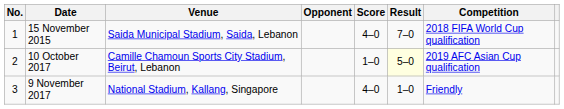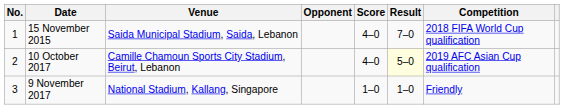 <table class="wikitable sortable">
 <tr>
 <th scope="col">No.</th>
 <th scope="col">Date</th>
 <th scope="col">Venue</th>
 <th scope="col">Opponent</th>
 <th scope="col">Score</th>
 <th scope="col">Result</th>
 <th scope="col">Competition</th>
 <th scope="col" class="unsortable"></th>
 </tr>
 <tr>
 <td align="center">1</td>
 <td>15 November 2015</td>
 <td><a href='#'>Saida Municipal Stadium</a>, <a href='#'>Saida</a>, Lebanon</td>
 <td></td>
 <td align="center">4–0</td>
 <td align="center">7–0</td>
 <td><a href='#'>2018 FIFA World Cup qualification</a></td>
 <td></td>
 </tr>
 <tr>
 <td align="center">2</td>
 <td>10 October 2017</td>
 <td><a href='#'>Camille Chamoun Sports City Stadium</a>, <a href='#'>Beirut</a>, Lebanon</td>
 <td></td>
-<td align="center">1–0</td>
+<td align="center">4–0</td>
 <td align="center" style="background: lightyellow;">5–0</td>
 <td><a href='#'>2019 AFC Asian Cup qualification</a></td>
 <td></td>
 </tr>
 <tr>
 <td align="center">3</td>
 <td>9 November 2017</td>
 <td><a href='#'>National Stadium</a>, <a href='#'>Kallang</a>, Singapore</td>
 <td></td>
-<td align="center">4–0</td>
+<td align="center">1–0</td>
 <td align="center">1–0</td>
 <td><a href='#'>Friendly</a></td>
 <td></td>
 </tr>
 </table>
